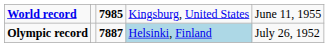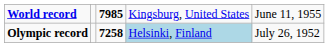 <table class="wikitable">
 <tr>
 <td><strong><a href='#'>World record</a></strong></td>
 <td></td>
 <td><strong>7985</strong></td>
 <td><a href='#'>Kingsburg</a>, <a href='#'>United States</a></td>
 <td>June 11, 1955</td>
 </tr>
 <tr>
 <td><strong>Olympic record</strong></td>
 <td></td>
-<td><strong>7887</strong></td>
+<td><strong>7258</strong></td>
 <td style="background: lightblue;"><a href='#'>Helsinki</a>, <a href='#'>Finland</a></td>
 <td>July 26, 1952</td>
 </tr>
 </table>
